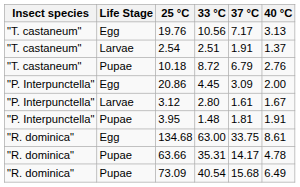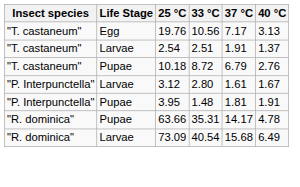 <table class="wikitable">
 <tr>
 <th>Insect species</th>
 <th>Life Stage</th>
 <th>25 °C</th>
 <th>33 °C</th>
 <th>37 °C</th>
 <th>40 °C</th>
 </tr>
 <tr>
 <td>"T. castaneum"</td>
 <td>Egg</td>
 <td>19.76</td>
 <td>10.56</td>
 <td>7.17</td>
 <td>3.13</td>
 </tr>
 <tr>
 <td>"T. castaneum"</td>
 <td>Larvae</td>
 <td>2.54</td>
 <td>2.51</td>
 <td>1.91</td>
 <td>1.37</td>
 </tr>
 <tr>
 <td>"T. castaneum"</td>
 <td>Pupae</td>
 <td>10.18</td>
 <td>8.72</td>
 <td>6.79</td>
 <td>2.76</td>
 </tr>
 <tr>
 <td>"P. Interpunctella"</td>
-<td>Egg</td>
-<td>20.86</td>
-<td>4.45</td>
-<td>3.09</td>
-<td>2.00</td>
-</tr>
-<tr>
-<td>"P. Interpunctella"</td>
 <td>Larvae</td>
 <td>3.12</td>
 <td>2.80</td>
 <td>1.61</td>
 <td>1.67</td>
 </tr>
 <tr>
 <td>"P. Interpunctella"</td>
 <td>Pupae</td>
 <td>3.95</td>
 <td>1.48</td>
 <td>1.81</td>
 <td>1.91</td>
 </tr>
 <tr>
 <td>"R. dominica"</td>
-<td>Egg</td>
-<td>134.68</td>
-<td>63.00</td>
-<td>33.75</td>
-<td>8.61</td>
-</tr>
-<tr>
-<td>"R. dominica"</td>
 <td>Pupae</td>
 <td>63.66</td>
 <td>35.31</td>
 <td>14.17</td>
 <td>4.78</td>
 </tr>
 <tr>
 <td>"R. dominica"</td>
-<td>Pupae</td>
+<td>Larvae</td>
 <td>73.09</td>
 <td>40.54</td>
 <td>15.68</td>
 <td>6.49</td>
 </tr>
 </table>
